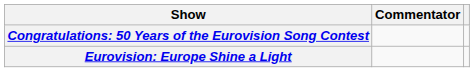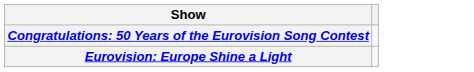 <table class="wikitable plainrowheaders">
 <tr>
 <th>Show</th>
-<th>Commentator</th>
 <th></th>
 </tr>
 <tr>
 <th scope="row"><em><a href='#'>Congratulations: 50 Years of the Eurovision Song Contest</a></em></th>
-<td></td>
 <td align="center"><small></small></td>
 </tr>
 <tr>
 <th scope="row"><em><a href='#'>Eurovision: Europe Shine a Light</a></em></th>
-<td></td>
 <td align="center"></td>
 </tr>
 </table>
